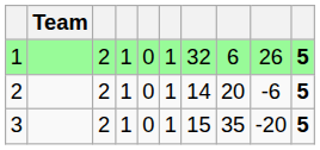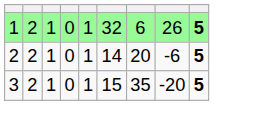 <table class="wikitable" style="text-align:center;">
 <tr>
 <th></th>
-<th>Team</th>
 <th></th>
 <th></th>
 <th></th>
 <th></th>
 <th></th>
 <th></th>
 <th></th>
 <th></th>
 </tr>
 <tr bgcolor=palegreen>
 <td>1</td>
-<td align="left"></td>
 <td>2</td>
 <td>1</td>
 <td>0</td>
 <td>1</td>
 <td>32</td>
 <td>6</td>
 <td>26</td>
 <td><strong>5</strong></td>
 </tr>
 <tr>
 <td>2</td>
-<td align="left"></td>
 <td>2</td>
 <td>1</td>
 <td>0</td>
 <td>1</td>
 <td>14</td>
 <td>20</td>
 <td>-6</td>
 <td><strong>5</strong></td>
 </tr>
 <tr>
 <td>3</td>
-<td align="left"></td>
 <td>2</td>
 <td>1</td>
 <td>0</td>
 <td>1</td>
 <td>15</td>
 <td>35</td>
 <td>-20</td>
 <td><strong>5</strong></td>
 </tr>
 </table>
